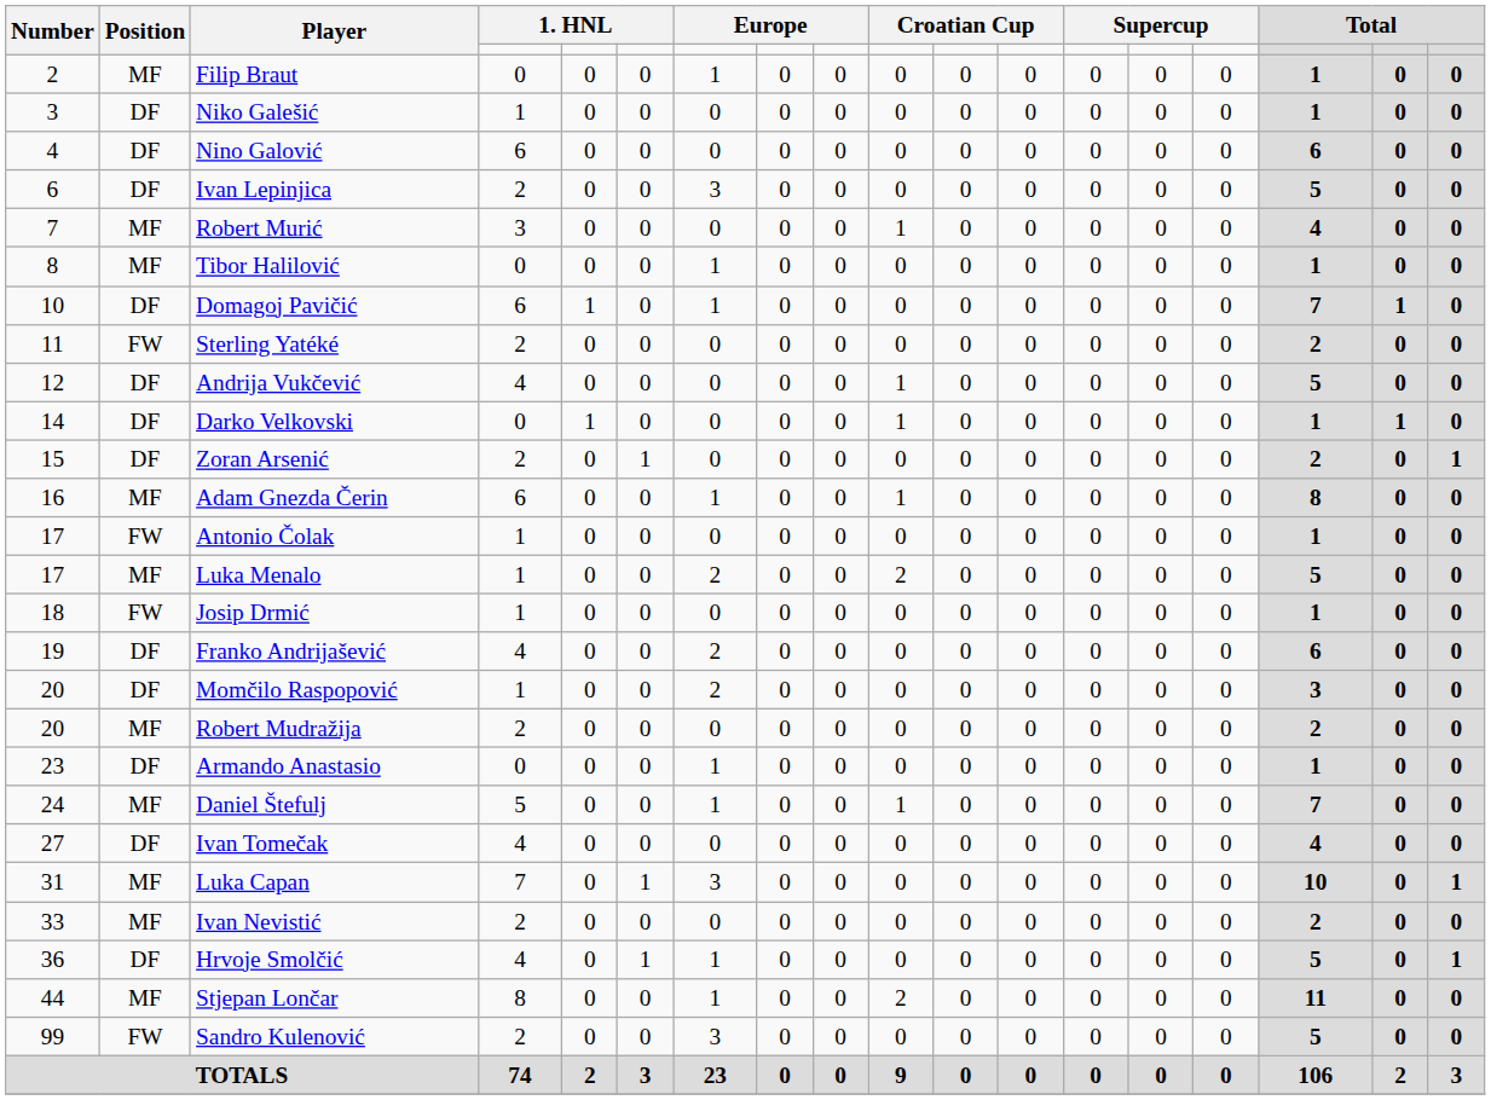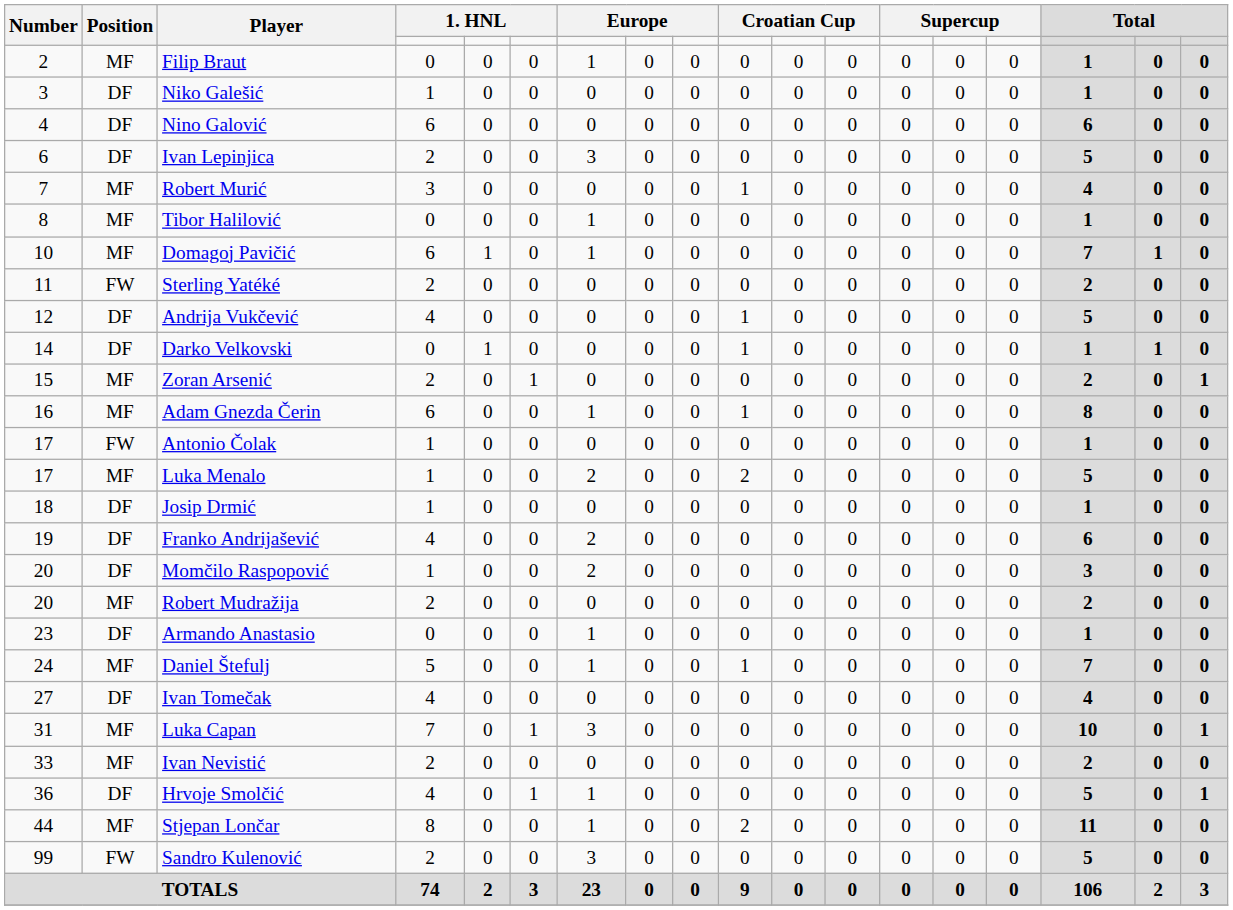 <table class="wikitable" style="font-size: 95%; text-align: center;">
 <tr>
 <th width=40 rowspan="2"  align="center">Number</th>
 <th width=40 rowspan="2"  align="center">Position</th>
 <th width=180 rowspan="2"  align="center">Player</th>
 <th width=120 colspan="3" align="center">1. HNL</th>
 <th width=120 colspan="3" align="center">Europe</th>
 <th width=120 colspan="3" align="center">Croatian Cup</th>
 <th width=120 colspan="3" align="center">Supercup</th>
 <th width=140 colspan="3" align="center" style="background: #DCDCDC">Total</th>
 </tr>
 <tr>
 <td></td>
 <td></td>
 <td></td>
 <td></td>
 <td></td>
 <td></td>
 <td></td>
 <td></td>
 <td></td>
 <td></td>
 <td></td>
 <td></td>
 <th style="background: #DCDCDC"></th>
 <th style="background: #DCDCDC"></th>
 <th style="background: #DCDCDC"></th>
 </tr>
 <tr>
 <td>2</td>
 <td>MF</td>
 <td style="text-align:left;"> <a href='#'>Filip Braut</a></td>
 <td>0</td>
 <td>0</td>
 <td>0</td>
 <td>1</td>
 <td>0</td>
 <td>0</td>
 <td>0</td>
 <td>0</td>
 <td>0</td>
 <td>0</td>
 <td>0</td>
 <td>0</td>
 <th style="background: #DCDCDC">1</th>
 <th style="background: #DCDCDC">0</th>
 <th style="background: #DCDCDC">0</th>
 </tr>
 <tr>
 <td>3</td>
 <td>DF</td>
 <td style="text-align:left;"> <a href='#'>Niko Galešić</a></td>
 <td>1</td>
 <td>0</td>
 <td>0</td>
 <td>0</td>
 <td>0</td>
 <td>0</td>
 <td>0</td>
 <td>0</td>
 <td>0</td>
 <td>0</td>
 <td>0</td>
 <td>0</td>
 <th style="background: #DCDCDC">1</th>
 <th style="background: #DCDCDC">0</th>
 <th style="background: #DCDCDC">0</th>
 </tr>
 <tr>
 <td>4</td>
 <td>DF</td>
 <td style="text-align:left;"> <a href='#'>Nino Galović</a></td>
 <td>6</td>
 <td>0</td>
 <td>0</td>
 <td>0</td>
 <td>0</td>
 <td>0</td>
 <td>0</td>
 <td>0</td>
 <td>0</td>
 <td>0</td>
 <td>0</td>
 <td>0</td>
 <th style="background: #DCDCDC">6</th>
 <th style="background: #DCDCDC">0</th>
 <th style="background: #DCDCDC">0</th>
 </tr>
 <tr>
 <td>6</td>
 <td>DF</td>
 <td style="text-align:left;"> <a href='#'>Ivan Lepinjica</a></td>
 <td>2</td>
 <td>0</td>
 <td>0</td>
 <td>3</td>
 <td>0</td>
 <td>0</td>
 <td>0</td>
 <td>0</td>
 <td>0</td>
 <td>0</td>
 <td>0</td>
 <td>0</td>
 <th style="background: #DCDCDC">5</th>
 <th style="background: #DCDCDC">0</th>
 <th style="background: #DCDCDC">0</th>
 </tr>
 <tr>
 <td>7</td>
 <td>MF</td>
 <td style="text-align:left;"> <a href='#'>Robert Murić</a></td>
 <td>3</td>
 <td>0</td>
 <td>0</td>
 <td>0</td>
 <td>0</td>
 <td>0</td>
 <td>1</td>
 <td>0</td>
 <td>0</td>
 <td>0</td>
 <td>0</td>
 <td>0</td>
 <th style="background: #DCDCDC">4</th>
 <th style="background: #DCDCDC">0</th>
 <th style="background: #DCDCDC">0</th>
 </tr>
 <tr>
 <td>8</td>
 <td>MF</td>
 <td style="text-align:left;"> <a href='#'>Tibor Halilović</a></td>
 <td>0</td>
 <td>0</td>
 <td>0</td>
 <td>1</td>
 <td>0</td>
 <td>0</td>
 <td>0</td>
 <td>0</td>
 <td>0</td>
 <td>0</td>
 <td>0</td>
 <td>0</td>
 <th style="background: #DCDCDC">1</th>
 <th style="background: #DCDCDC">0</th>
 <th style="background: #DCDCDC">0</th>
 </tr>
 <tr>
 <td>10</td>
-<td>DF</td>
+<td>MF</td>
 <td style="text-align:left;"> <a href='#'>Domagoj Pavičić</a></td>
 <td>6</td>
 <td>1</td>
 <td>0</td>
 <td>1</td>
 <td>0</td>
 <td>0</td>
 <td>0</td>
 <td>0</td>
 <td>0</td>
 <td>0</td>
 <td>0</td>
 <td>0</td>
 <th style="background: #DCDCDC">7</th>
 <th style="background: #DCDCDC">1</th>
 <th style="background: #DCDCDC">0</th>
 </tr>
 <tr>
 <td>11</td>
 <td>FW</td>
 <td style="text-align:left;"> <a href='#'>Sterling Yatéké</a></td>
 <td>2</td>
 <td>0</td>
 <td>0</td>
 <td>0</td>
 <td>0</td>
 <td>0</td>
 <td>0</td>
 <td>0</td>
 <td>0</td>
 <td>0</td>
 <td>0</td>
 <td>0</td>
 <th style="background: #DCDCDC">2</th>
 <th style="background: #DCDCDC">0</th>
 <th style="background: #DCDCDC">0</th>
 </tr>
 <tr>
 <td>12</td>
 <td>DF</td>
 <td style="text-align:left;"> <a href='#'>Andrija Vukčević</a></td>
 <td>4</td>
 <td>0</td>
 <td>0</td>
 <td>0</td>
 <td>0</td>
 <td>0</td>
 <td>1</td>
 <td>0</td>
 <td>0</td>
 <td>0</td>
 <td>0</td>
 <td>0</td>
 <th style="background: #DCDCDC">5</th>
 <th style="background: #DCDCDC">0</th>
 <th style="background: #DCDCDC">0</th>
 </tr>
 <tr>
 <td>14</td>
 <td>DF</td>
 <td style="text-align:left;"> <a href='#'>Darko Velkovski</a></td>
 <td>0</td>
 <td>1</td>
 <td>0</td>
 <td>0</td>
 <td>0</td>
 <td>0</td>
 <td>1</td>
 <td>0</td>
 <td>0</td>
 <td>0</td>
 <td>0</td>
 <td>0</td>
 <th style="background: #DCDCDC">1</th>
 <th style="background: #DCDCDC">1</th>
 <th style="background: #DCDCDC">0</th>
 </tr>
 <tr>
 <td>15</td>
-<td>DF</td>
+<td>MF</td>
 <td style="text-align:left;"> <a href='#'>Zoran Arsenić</a></td>
 <td>2</td>
 <td>0</td>
 <td>1</td>
 <td>0</td>
 <td>0</td>
 <td>0</td>
 <td>0</td>
 <td>0</td>
 <td>0</td>
 <td>0</td>
 <td>0</td>
 <td>0</td>
 <th style="background: #DCDCDC">2</th>
 <th style="background: #DCDCDC">0</th>
 <th style="background: #DCDCDC">1</th>
 </tr>
 <tr>
 <td>16</td>
 <td>MF</td>
 <td style="text-align:left;"> <a href='#'>Adam Gnezda Čerin</a></td>
 <td>6</td>
 <td>0</td>
 <td>0</td>
 <td>1</td>
 <td>0</td>
 <td>0</td>
 <td>1</td>
 <td>0</td>
 <td>0</td>
 <td>0</td>
 <td>0</td>
 <td>0</td>
 <th style="background: #DCDCDC">8</th>
 <th style="background: #DCDCDC">0</th>
 <th style="background: #DCDCDC">0</th>
 </tr>
 <tr>
 <td>17</td>
 <td>FW</td>
 <td style="text-align:left;"> <a href='#'>Antonio Čolak</a></td>
 <td>1</td>
 <td>0</td>
 <td>0</td>
 <td>0</td>
 <td>0</td>
 <td>0</td>
 <td>0</td>
 <td>0</td>
 <td>0</td>
 <td>0</td>
 <td>0</td>
 <td>0</td>
 <th style="background: #DCDCDC">1</th>
 <th style="background: #DCDCDC">0</th>
 <th style="background: #DCDCDC">0</th>
 </tr>
 <tr>
 <td>17</td>
 <td>MF</td>
 <td style="text-align:left;"> <a href='#'>Luka Menalo</a></td>
 <td>1</td>
 <td>0</td>
 <td>0</td>
 <td>2</td>
 <td>0</td>
 <td>0</td>
 <td>2</td>
 <td>0</td>
 <td>0</td>
 <td>0</td>
 <td>0</td>
 <td>0</td>
 <th style="background: #DCDCDC">5</th>
 <th style="background: #DCDCDC">0</th>
 <th style="background: #DCDCDC">0</th>
 </tr>
 <tr>
 <td>18</td>
-<td>FW</td>
+<td>DF</td>
 <td style="text-align:left;"> <a href='#'>Josip Drmić</a></td>
 <td>1</td>
 <td>0</td>
 <td>0</td>
 <td>0</td>
 <td>0</td>
 <td>0</td>
 <td>0</td>
 <td>0</td>
 <td>0</td>
 <td>0</td>
 <td>0</td>
 <td>0</td>
 <th style="background: #DCDCDC">1</th>
 <th style="background: #DCDCDC">0</th>
 <th style="background: #DCDCDC">0</th>
 </tr>
 <tr>
 <td>19</td>
 <td>DF</td>
 <td style="text-align:left;"> <a href='#'>Franko Andrijašević</a></td>
 <td>4</td>
 <td>0</td>
 <td>0</td>
 <td>2</td>
 <td>0</td>
 <td>0</td>
 <td>0</td>
 <td>0</td>
 <td>0</td>
 <td>0</td>
 <td>0</td>
 <td>0</td>
 <th style="background: #DCDCDC">6</th>
 <th style="background: #DCDCDC">0</th>
 <th style="background: #DCDCDC">0</th>
 </tr>
 <tr>
 <td>20</td>
 <td>DF</td>
 <td style="text-align:left;"> <a href='#'>Momčilo Raspopović</a></td>
 <td>1</td>
 <td>0</td>
 <td>0</td>
 <td>2</td>
 <td>0</td>
 <td>0</td>
 <td>0</td>
 <td>0</td>
 <td>0</td>
 <td>0</td>
 <td>0</td>
 <td>0</td>
 <th style="background: #DCDCDC">3</th>
 <th style="background: #DCDCDC">0</th>
 <th style="background: #DCDCDC">0</th>
 </tr>
 <tr>
 <td>20</td>
 <td>MF</td>
 <td style="text-align:left;"> <a href='#'>Robert Mudražija</a></td>
 <td>2</td>
 <td>0</td>
 <td>0</td>
 <td>0</td>
 <td>0</td>
 <td>0</td>
 <td>0</td>
 <td>0</td>
 <td>0</td>
 <td>0</td>
 <td>0</td>
 <td>0</td>
 <th style="background: #DCDCDC">2</th>
 <th style="background: #DCDCDC">0</th>
 <th style="background: #DCDCDC">0</th>
 </tr>
 <tr>
 <td>23</td>
 <td>DF</td>
 <td style="text-align:left;"> <a href='#'>Armando Anastasio</a></td>
 <td>0</td>
 <td>0</td>
 <td>0</td>
 <td>1</td>
 <td>0</td>
 <td>0</td>
 <td>0</td>
 <td>0</td>
 <td>0</td>
 <td>0</td>
 <td>0</td>
 <td>0</td>
 <th style="background: #DCDCDC">1</th>
 <th style="background: #DCDCDC">0</th>
 <th style="background: #DCDCDC">0</th>
 </tr>
 <tr>
 <td>24</td>
 <td>MF</td>
 <td style="text-align:left;"> <a href='#'>Daniel Štefulj</a></td>
 <td>5</td>
 <td>0</td>
 <td>0</td>
 <td>1</td>
 <td>0</td>
 <td>0</td>
 <td>1</td>
 <td>0</td>
 <td>0</td>
 <td>0</td>
 <td>0</td>
 <td>0</td>
 <th style="background: #DCDCDC">7</th>
 <th style="background: #DCDCDC">0</th>
 <th style="background: #DCDCDC">0</th>
 </tr>
 <tr>
 <td>27</td>
 <td>DF</td>
 <td style="text-align:left;"> <a href='#'>Ivan Tomečak</a></td>
 <td>4</td>
 <td>0</td>
 <td>0</td>
 <td>0</td>
 <td>0</td>
 <td>0</td>
 <td>0</td>
 <td>0</td>
 <td>0</td>
 <td>0</td>
 <td>0</td>
 <td>0</td>
 <th style="background: #DCDCDC">4</th>
 <th style="background: #DCDCDC">0</th>
 <th style="background: #DCDCDC">0</th>
 </tr>
 <tr>
 <td>31</td>
 <td>MF</td>
 <td style="text-align:left;"> <a href='#'>Luka Capan</a></td>
 <td>7</td>
 <td>0</td>
 <td>1</td>
 <td>3</td>
 <td>0</td>
 <td>0</td>
 <td>0</td>
 <td>0</td>
 <td>0</td>
 <td>0</td>
 <td>0</td>
 <td>0</td>
 <th style="background: #DCDCDC">10</th>
 <th style="background: #DCDCDC">0</th>
 <th style="background: #DCDCDC">1</th>
 </tr>
 <tr>
 <td>33</td>
 <td>MF</td>
 <td style="text-align:left;"> <a href='#'>Ivan Nevistić</a></td>
 <td>2</td>
 <td>0</td>
 <td>0</td>
 <td>0</td>
 <td>0</td>
 <td>0</td>
 <td>0</td>
 <td>0</td>
 <td>0</td>
 <td>0</td>
 <td>0</td>
 <td>0</td>
 <th style="background: #DCDCDC">2</th>
 <th style="background: #DCDCDC">0</th>
 <th style="background: #DCDCDC">0</th>
 </tr>
 <tr>
 <td>36</td>
 <td>DF</td>
 <td style="text-align:left;"> <a href='#'>Hrvoje Smolčić</a></td>
 <td>4</td>
 <td>0</td>
 <td>1</td>
 <td>1</td>
 <td>0</td>
 <td>0</td>
 <td>0</td>
 <td>0</td>
 <td>0</td>
 <td>0</td>
 <td>0</td>
 <td>0</td>
 <th style="background: #DCDCDC">5</th>
 <th style="background: #DCDCDC">0</th>
 <th style="background: #DCDCDC">1</th>
 </tr>
 <tr>
 <td>44</td>
 <td>MF</td>
 <td style="text-align:left;"> <a href='#'>Stjepan Lončar</a></td>
 <td>8</td>
 <td>0</td>
 <td>0</td>
 <td>1</td>
 <td>0</td>
 <td>0</td>
 <td>2</td>
 <td>0</td>
 <td>0</td>
 <td>0</td>
 <td>0</td>
 <td>0</td>
 <th style="background: #DCDCDC">11</th>
 <th style="background: #DCDCDC">0</th>
 <th style="background: #DCDCDC">0</th>
 </tr>
 <tr>
 <td>99</td>
 <td>FW</td>
 <td style="text-align:left;"> <a href='#'>Sandro Kulenović</a></td>
 <td>2</td>
 <td>0</td>
 <td>0</td>
 <td>3</td>
 <td>0</td>
 <td>0</td>
 <td>0</td>
 <td>0</td>
 <td>0</td>
 <td>0</td>
 <td>0</td>
 <td>0</td>
 <th style="background: #DCDCDC">5</th>
 <th style="background: #DCDCDC">0</th>
 <th style="background: #DCDCDC">0</th>
 </tr>
 <tr>
 <th colspan="3" align="center" style="background: #DCDCDC">TOTALS</th>
 <th style="background: #DCDCDC">74</th>
 <th style="background: #DCDCDC">2</th>
 <th style="background: #DCDCDC">3</th>
 <th style="background: #DCDCDC">23</th>
 <th style="background: #DCDCDC">0</th>
 <th style="background: #DCDCDC">0</th>
 <th style="background: #DCDCDC">9</th>
 <th style="background: #DCDCDC">0</th>
 <th style="background: #DCDCDC">0</th>
 <th style="background: #DCDCDC">0</th>
 <th style="background: #DCDCDC">0</th>
 <th style="background: #DCDCDC">0</th>
 <th style="background: #DCDCDC">106</th>
 <th style="background: #DCDCDC">2</th>
 <th style="background: #DCDCDC">3</th>
 </tr>
 <tr>
 </tr>
 </table>
